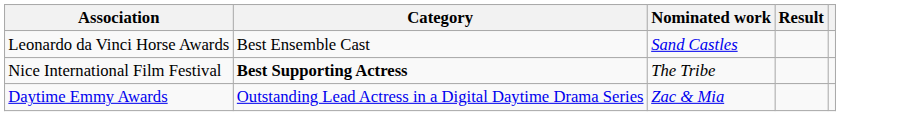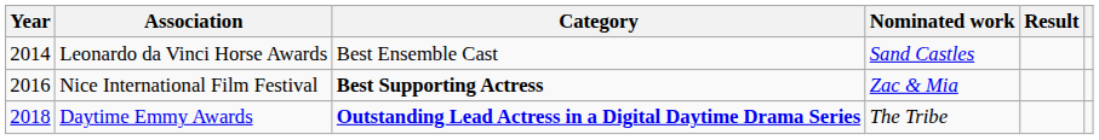 <table class="wikitable">
 <tr>
+<th>Year</th>
 <th>Association</th>
 <th>Category</th>
 <th>Nominated work</th>
 <th>Result</th>
 <th class="unsortable"></th>
 </tr>
 <tr>
+<td>2014</td>
 <td>Leonardo da Vinci Horse Awards</td>
 <td>Best Ensemble Cast</td>
 <td><em><a href='#'>Sand Castles</a></em></td>
 <td></td>
 <td align="center"></td>
 </tr>
 <tr>
+<td>2016</td>
 <td>Nice International Film Festival</td>
 <td><strong>Best Supporting Actress</strong></td>
+<td><em><a href='#'>Zac & Mia</a></em></td>
+<td></td>
+<td align="center"></td>
+</tr>
+<tr>
+<td><a href='#'>2018</a></td>
+<td><a href='#'>Daytime Emmy Awards</a></td>
+<td><strong><a href='#'>Outstanding Lead Actress in a Digital Daytime Drama Series</a></strong></td>
 <td><em>The Tribe</em></td>
 <td></td>
 <td align="center"></td>
 </tr>
-<tr>
-<td><a href='#'>Daytime Emmy Awards</a></td>
-<td><a href='#'>Outstanding Lead Actress in a Digital Daytime Drama Series</a></td>
-<td><em><a href='#'>Zac & Mia</a></em></td>
-<td></td>
-<td align="center"></td>
-</tr>
 </table>
